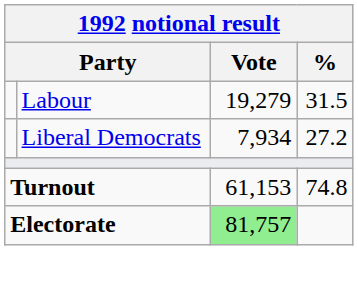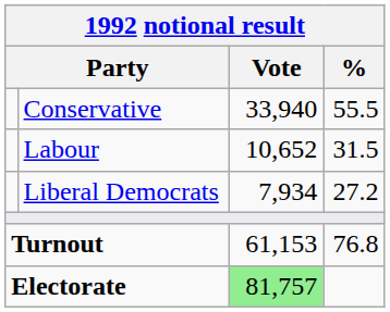 <table class="wikitable">
 <tr>
 <th colspan="4"><a href='#'>1992</a> <a href='#'>notional result</a></th>
 </tr>
 <tr>
 <th bgcolor="#DDDDFF" width="130px" colspan="2">Party</th>
 <th bgcolor="#DDDDFF" width="50px">Vote</th>
 <th bgcolor="#DDDDFF" width="30px">%</th>
 </tr>
 <tr>
 <td></td>
+<td><a href='#'>Conservative</a></td>
+<td align=right>33,940</td>
+<td align=right>55.5</td>
+</tr>
+<tr>
+<td></td>
 <td><a href='#'>Labour</a></td>
-<td align=right>19,279</td>
+<td align=right>10,652</td>
 <td align=right>31.5</td>
 </tr>
 <tr>
 <td></td>
 <td><a href='#'>Liberal Democrats</a></td>
 <td align=right>7,934</td>
 <td align=right>27.2</td>
 </tr>
 <tr>
 <td colspan="4" bgcolor="#EAECF0"></td>
 </tr>
 <tr>
 <td colspan="2"><strong>Turnout</strong></td>
 <td align=right>61,153</td>
-<td align=right>74.8</td>
+<td align=right>76.8</td>
 </tr>
 <tr>
 <td colspan="2"><strong>Electorate</strong></td>
 <td align=right style="background: lightgreen;">81,757</td>
 </tr>
 </table>
